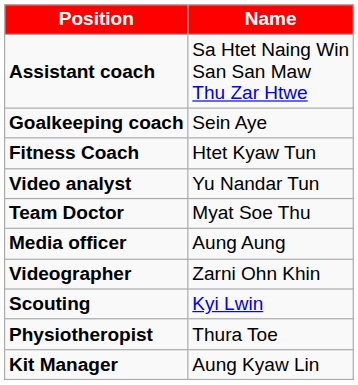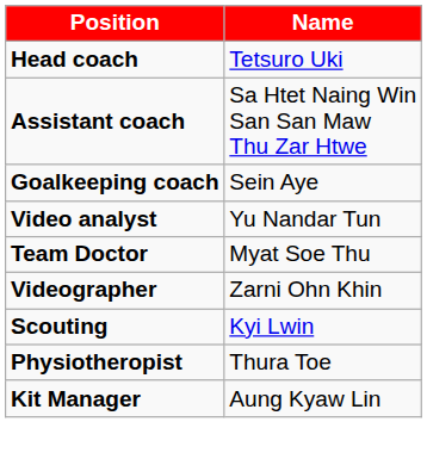 <table class="wikitable">
 <tr>
 <th style="background:red; color:white;">Position</th>
 <th style="background:red; color:white;">Name</th>
+</tr>
+<tr>
+<td><strong>Head coach</strong></td>
+<td> <a href='#'>Tetsuro Uki</a></td>
 </tr>
 <tr>
 <td><strong>Assistant coach</strong></td>
 <td> Sa Htet Naing Win <br>  San San Maw  <br>   <a href='#'>Thu Zar Htwe</a></td>
 </tr>
 <tr>
 <td><strong>Goalkeeping coach</strong></td>
 <td> Sein Aye</td>
 </tr>
 <tr>
-<td><strong>Fitness Coach</strong></td>
-<td> Htet Kyaw Tun</td>
-</tr>
-<tr>
 <td><strong>Video analyst</strong></td>
 <td> Yu Nandar Tun</td>
 </tr>
 <tr>
 <td><strong>Team Doctor</strong></td>
 <td> Myat Soe Thu</td>
-</tr>
-<tr>
-<td><strong>Media officer</strong></td>
-<td> Aung Aung</td>
 </tr>
 <tr>
 <td><strong>Videographer</strong></td>
 <td> Zarni Ohn Khin</td>
 </tr>
 <tr>
 <td><strong>Scouting</strong></td>
 <td> <a href='#'>Kyi Lwin</a></td>
 </tr>
 <tr>
 <td><strong>Physiotheropist</strong></td>
 <td> Thura Toe</td>
 </tr>
 <tr>
 <td><strong>Kit Manager</strong></td>
 <td> Aung Kyaw Lin</td>
 </tr>
 </table>
